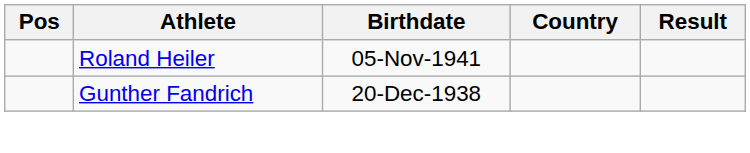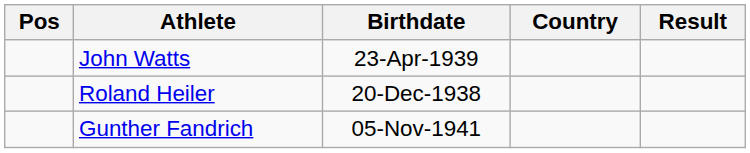 <table class="wikitable"  style="text-align:center; width:60%;">
 <tr>
 <th>Pos</th>
 <th>Athlete</th>
 <th>Birthdate</th>
 <th>Country</th>
 <th>Result</th>
 </tr>
 <tr>
 <td align=center></td>
+<td align=left><a href='#'>John Watts</a></td>
+<td>23-Apr-1939</td>
+<td align=left></td>
+<td></td>
+</tr>
+<tr>
+<td align=center></td>
 <td align=left><a href='#'>Roland Heiler</a></td>
-<td>05-Nov-1941</td>
+<td>20-Dec-1938</td>
 <td align=left></td>
 <td></td>
 </tr>
 <tr>
 <td align=center></td>
 <td align=left><a href='#'>Gunther Fandrich</a></td>
-<td>20-Dec-1938</td>
+<td>05-Nov-1941</td>
 <td align=left></td>
 <td></td>
 </tr>
 </table>
